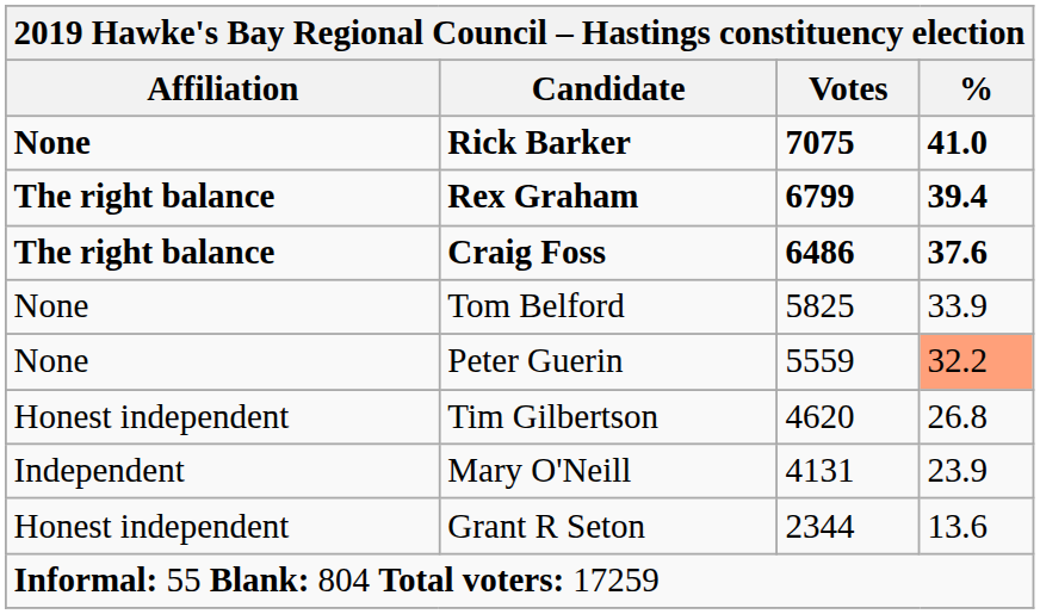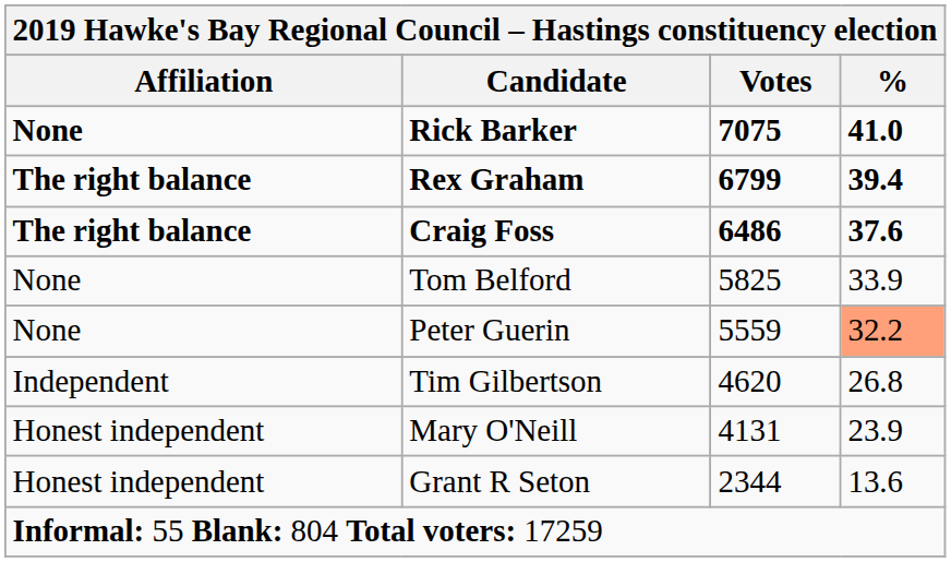 <table class="wikitable">
 <tr>
 <th colspan="4">2019 Hawke's Bay Regional Council – Hastings constituency election</th>
 </tr>
 <tr>
 <th>Affiliation</th>
 <th>Candidate</th>
 <th>Votes</th>
 <th>%</th>
 </tr>
 <tr>
 <td><strong>None</strong></td>
 <td><strong>Rick Barker</strong></td>
 <td><strong>7075</strong></td>
 <td><strong>41.0</strong></td>
 </tr>
 <tr>
 <td><strong>The right balance</strong></td>
 <td><strong>Rex Graham</strong></td>
 <td><strong>6799</strong></td>
 <td><strong>39.4</strong></td>
 </tr>
 <tr>
 <td><strong>The right balance</strong></td>
 <td><strong>Craig Foss</strong></td>
 <td><strong>6486</strong></td>
 <td><strong>37.6</strong></td>
 </tr>
 <tr>
 <td>None</td>
 <td>Tom Belford</td>
 <td>5825</td>
 <td>33.9</td>
 </tr>
 <tr>
 <td>None</td>
 <td>Peter Guerin</td>
 <td>5559</td>
 <td style="background: lightsalmon;">32.2</td>
 </tr>
 <tr>
-<td>Honest independent</td>
+<td>Independent</td>
 <td>Tim Gilbertson</td>
 <td>4620</td>
 <td>26.8</td>
 </tr>
 <tr>
-<td>Independent</td>
+<td>Honest independent</td>
 <td>Mary O'Neill</td>
 <td>4131</td>
 <td>23.9</td>
 </tr>
 <tr>
 <td>Honest independent</td>
 <td>Grant R Seton</td>
 <td>2344</td>
 <td>13.6</td>
 </tr>
 <tr>
 <td colspan="4"><strong>Informal:</strong> 55    <strong>Blank:</strong> 804    <strong>Total voters:</strong> 17259</td>
 </tr>
 </table>
